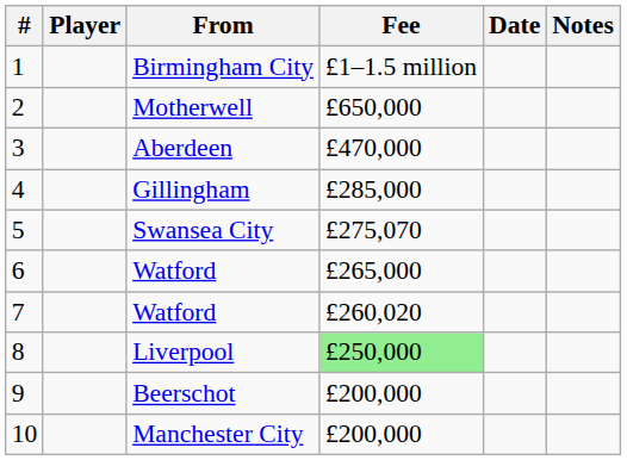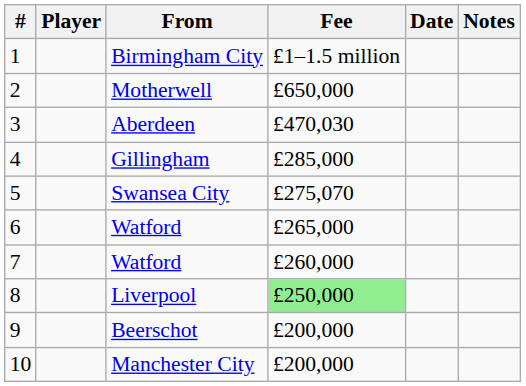 <table class="wikitable sortable" style="text-align: left">
 <tr>
 <th>#</th>
 <th>Player</th>
 <th>From</th>
 <th>Fee</th>
 <th>Date</th>
 <th>Notes</th>
 </tr>
 <tr>
 <td>1</td>
 <td></td>
 <td><a href='#'>Birmingham City</a></td>
 <td>£1–1.5 million</td>
 <td></td>
 <td></td>
 </tr>
 <tr>
 <td>2</td>
 <td></td>
 <td><a href='#'>Motherwell</a></td>
 <td>£650,000</td>
 <td></td>
 <td></td>
 </tr>
 <tr>
 <td>3</td>
 <td></td>
 <td><a href='#'>Aberdeen</a></td>
-<td>£470,000</td>
+<td>£470,030</td>
 <td></td>
 <td></td>
 </tr>
 <tr>
 <td>4</td>
 <td></td>
 <td><a href='#'>Gillingham</a></td>
 <td>£285,000</td>
 <td></td>
 <td></td>
 </tr>
 <tr>
 <td>5</td>
 <td></td>
 <td><a href='#'>Swansea City</a></td>
 <td>£275,070</td>
 <td></td>
 <td></td>
 </tr>
 <tr>
 <td>6</td>
 <td></td>
 <td><a href='#'>Watford</a></td>
 <td>£265,000</td>
 <td></td>
 <td></td>
 </tr>
 <tr>
 <td>7</td>
 <td></td>
 <td><a href='#'>Watford</a></td>
-<td>£260,020</td>
+<td>£260,000</td>
 <td></td>
 <td></td>
 </tr>
 <tr>
 <td>8</td>
 <td></td>
 <td><a href='#'>Liverpool</a></td>
 <td style="background: lightgreen;">£250,000</td>
 <td></td>
 <td></td>
 </tr>
 <tr>
 <td>9</td>
 <td></td>
 <td><a href='#'>Beerschot</a></td>
 <td>£200,000</td>
 <td></td>
 <td></td>
 </tr>
 <tr>
 <td>10</td>
 <td></td>
 <td><a href='#'>Manchester City</a></td>
 <td>£200,000</td>
 <td></td>
 <td></td>
 </tr>
 </table>
